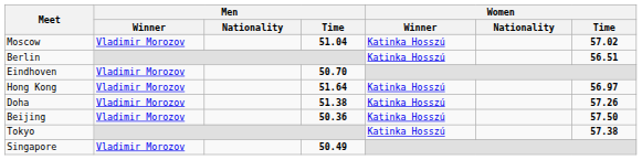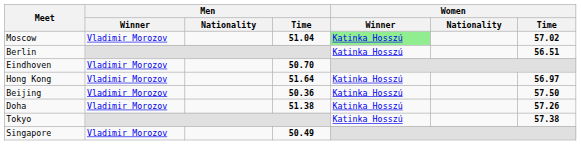 <table class="wikitable">
 <tr>
 <th width=120 rowspan="2">Meet</th>
 <th colspan="3">Men</th>
 <th colspan="3">Women</th>
 </tr>
 <tr>
 <th width=150>Winner</th>
 <th width=130>Nationality</th>
 <th width=85>Time</th>
 <th width=150>Winner</th>
 <th width=130>Nationality</th>
 <th width=85>Time</th>
 </tr>
 <tr>
 <td>Moscow</td>
 <td><a href='#'>Vladimir Morozov</a></td>
 <td></td>
 <td align=center><strong>51.04</strong></td>
-<td><a href='#'>Katinka Hosszú</a></td>
+<td style="background: lightgreen;"><a href='#'>Katinka Hosszú</a></td>
 <td></td>
 <td align=center><strong>57.02</strong></td>
 </tr>
 <tr>
 <td>Berlin</td>
 <td colspan=3 bgcolor=E0E0E0></td>
 <td><a href='#'>Katinka Hosszú</a></td>
 <td></td>
 <td align=center><strong>56.51</strong> </td>
 </tr>
 <tr>
 <td>Eindhoven</td>
 <td><a href='#'>Vladimir Morozov</a></td>
 <td></td>
 <td align=center><strong>50.70</strong></td>
 <td colspan=3 bgcolor=E0E0E0></td>
 </tr>
 <tr>
 <td>Hong Kong</td>
 <td><a href='#'>Vladimir Morozov</a></td>
 <td></td>
 <td align=center><strong>51.64</strong></td>
 <td><a href='#'>Katinka Hosszú</a></td>
 <td></td>
 <td align=center><strong>56.97</strong></td>
 </tr>
 <tr>
+<td>Beijing</td>
+<td><a href='#'>Vladimir Morozov</a></td>
+<td></td>
+<td align=center><strong>50.36</strong></td>
+<td><a href='#'>Katinka Hosszú</a></td>
+<td></td>
+<td align=center><strong>57.50</strong></td>
+</tr>
+<tr>
 <td>Doha</td>
 <td><a href='#'>Vladimir Morozov</a></td>
 <td></td>
 <td align=center><strong>51.38</strong></td>
 <td><a href='#'>Katinka Hosszú</a></td>
 <td></td>
 <td align=center><strong>57.26</strong></td>
-</tr>
-<tr>
-<td>Beijing</td>
-<td><a href='#'>Vladimir Morozov</a></td>
-<td></td>
-<td align=center><strong>50.36</strong></td>
-<td><a href='#'>Katinka Hosszú</a></td>
-<td></td>
-<td align=center><strong>57.50</strong></td>
 </tr>
 <tr>
 <td>Tokyo</td>
 <td colspan=3 bgcolor=e0e0e0></td>
 <td><a href='#'>Katinka Hosszú</a></td>
 <td></td>
 <td align=center><strong>57.38</strong></td>
 </tr>
 <tr>
 <td>Singapore</td>
 <td><a href='#'>Vladimir Morozov</a></td>
 <td></td>
 <td align=center><strong>50.49</strong></td>
 <td colspan="3" bgcolor="e0e0e0"></td>
 </tr>
 </table>
